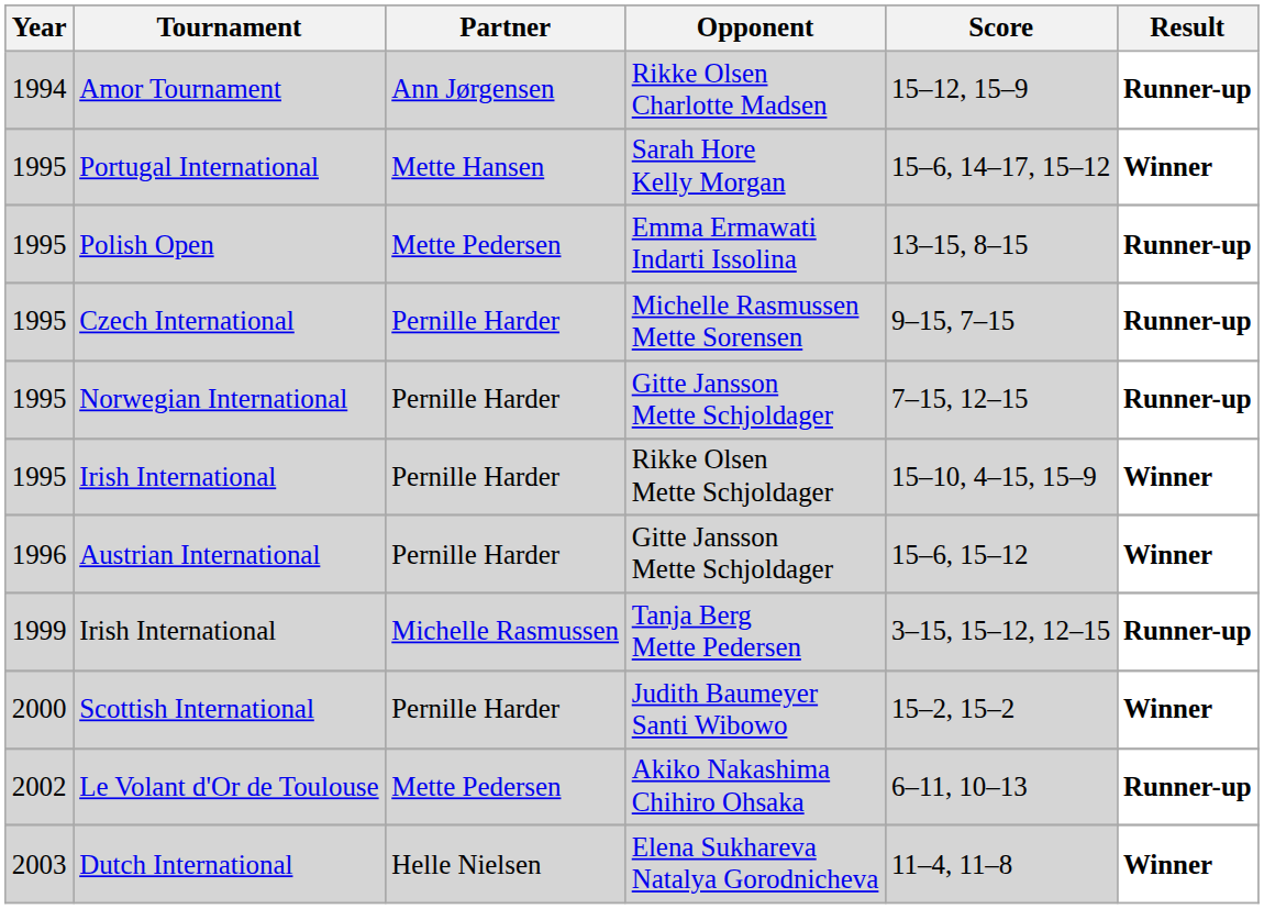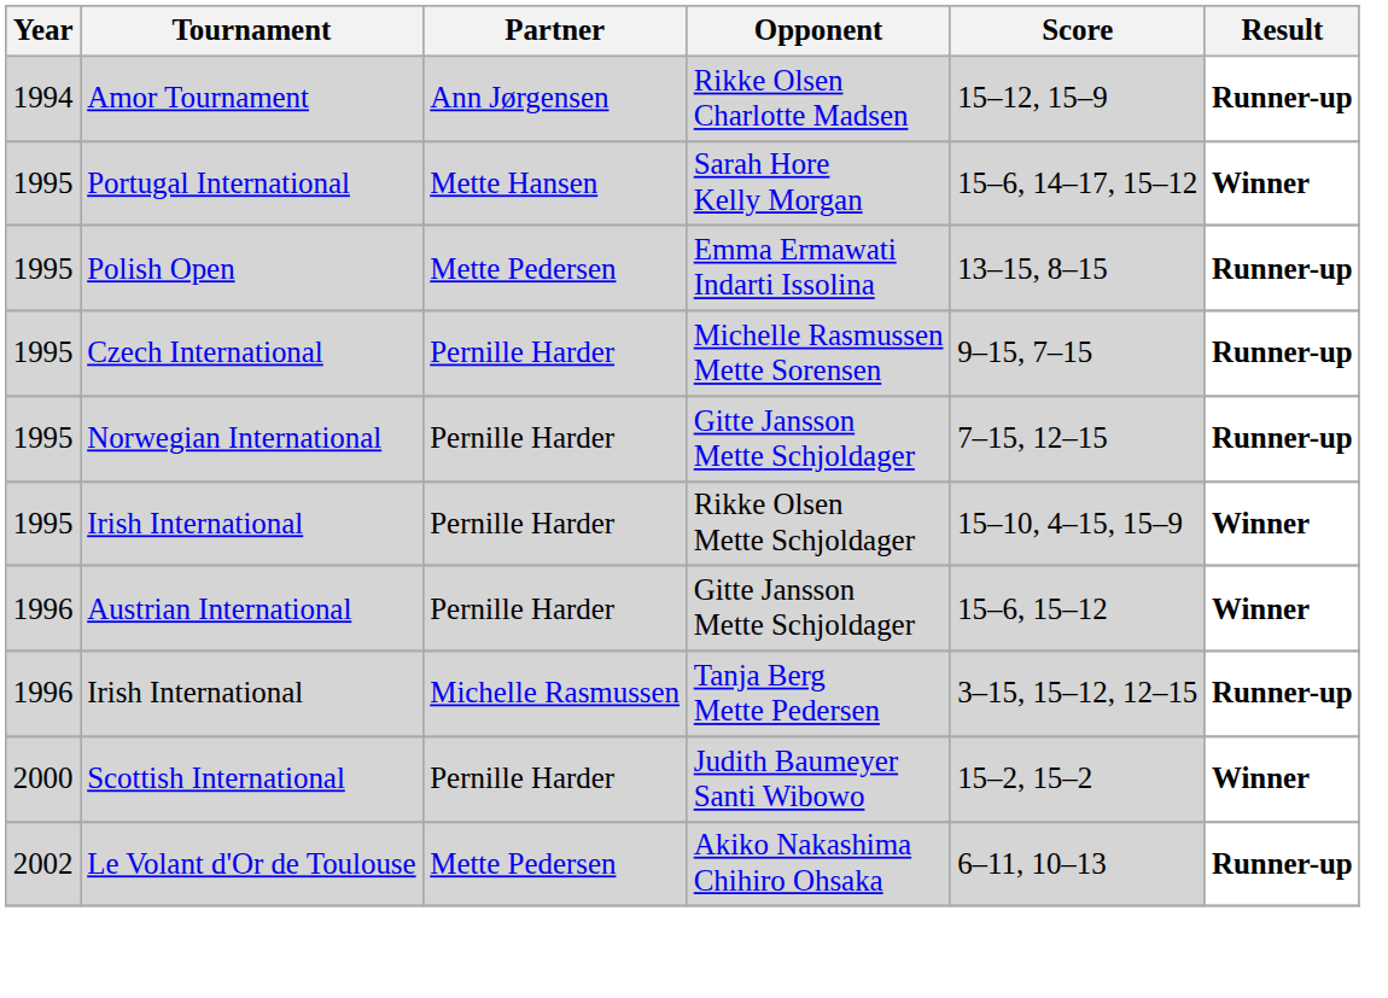 <table class="sortable wikitable" style="font-size: 90%;">
 <tr>
 <th>Year</th>
 <th>Tournament</th>
 <th>Partner</th>
 <th>Opponent</th>
 <th>Score</th>
 <th>Result</th>
 </tr>
 <tr style="background:#D5D5D5">
 <td align="center">1994</td>
 <td align="left"><a href='#'>Amor Tournament</a></td>
 <td align="left"> <a href='#'>Ann Jørgensen</a></td>
 <td align="left"> <a href='#'>Rikke Olsen</a> <br>  <a href='#'>Charlotte Madsen</a></td>
 <td align="left">15–12, 15–9</td>
 <td style="text-align:left; background:white"> <strong>Runner-up</strong></td>
 </tr>
 <tr>
 </tr>
 <tr style="background:#D5D5D5">
 <td align="center">1995</td>
 <td align="left"><a href='#'>Portugal International</a></td>
 <td align="left"> <a href='#'>Mette Hansen</a></td>
 <td align="left"> <a href='#'>Sarah Hore</a> <br>  <a href='#'>Kelly Morgan</a></td>
 <td align="left">15–6, 14–17, 15–12</td>
 <td style="text-align:left; background:white"> <strong>Winner</strong></td>
 </tr>
 <tr>
 </tr>
 <tr style="background:#D5D5D5">
 <td align="center">1995</td>
 <td align="left"><a href='#'>Polish Open</a></td>
 <td align="left"> <a href='#'>Mette Pedersen</a></td>
 <td align="left"> <a href='#'>Emma Ermawati</a> <br>  <a href='#'>Indarti Issolina</a></td>
 <td align="left">13–15, 8–15</td>
 <td style="text-align:left; background:white"> <strong>Runner-up</strong></td>
 </tr>
 <tr>
 </tr>
 <tr style="background:#D5D5D5">
 <td align="center">1995</td>
 <td align="left"><a href='#'>Czech International</a></td>
 <td align="left"> <a href='#'>Pernille Harder</a></td>
 <td align="left"> <a href='#'>Michelle Rasmussen</a><br> <a href='#'>Mette Sorensen</a></td>
 <td align="left">9–15, 7–15</td>
 <td style="text-align:left; background:white"> <strong>Runner-up</strong></td>
 </tr>
 <tr>
 </tr>
 <tr style="background:#D5D5D5">
 <td align="center">1995</td>
 <td align="left"><a href='#'>Norwegian International</a></td>
 <td align="left"> Pernille Harder</td>
 <td align="left"> <a href='#'>Gitte Jansson</a><br> <a href='#'>Mette Schjoldager</a></td>
 <td align="left">7–15, 12–15</td>
 <td style="text-align:left; background:white"> <strong>Runner-up</strong></td>
 </tr>
 <tr>
 </tr>
 <tr style="background:#D5D5D5">
 <td align="center">1995</td>
 <td align="left"><a href='#'>Irish International</a></td>
 <td align="left"> Pernille Harder</td>
 <td align="left"> Rikke Olsen<br> Mette Schjoldager</td>
 <td align="left">15–10, 4–15, 15–9</td>
 <td style="text-align:left; background:white"> <strong>Winner</strong></td>
 </tr>
 <tr>
 </tr>
 <tr style="background:#D5D5D5">
 <td align="center">1996</td>
 <td align="left"><a href='#'>Austrian International</a></td>
 <td align="left"> Pernille Harder</td>
 <td align="left"> Gitte Jansson<br> Mette Schjoldager</td>
 <td align="left">15–6, 15–12</td>
 <td style="text-align:left; background:white"> <strong>Winner</strong></td>
 </tr>
 <tr>
 </tr>
 <tr style="background:#D5D5D5">
-<td align="center">1999</td>
+<td align="center">1996</td>
 <td align="left">Irish International</td>
 <td align="left"> <a href='#'>Michelle Rasmussen</a></td>
 <td align="left"> <a href='#'>Tanja Berg</a> <br>  <a href='#'>Mette Pedersen</a></td>
 <td align="left">3–15, 15–12, 12–15</td>
 <td style="text-align:left; background:white"> <strong>Runner-up</strong></td>
 </tr>
 <tr>
 </tr>
 <tr style="background:#D5D5D5">
 <td align="center">2000</td>
 <td align="left"><a href='#'>Scottish International</a></td>
 <td align="left"> Pernille Harder</td>
 <td align="left"> <a href='#'>Judith Baumeyer</a><br> <a href='#'>Santi Wibowo</a></td>
 <td align="left">15–2, 15–2</td>
 <td style="text-align:left; background:white"> <strong>Winner</strong></td>
 </tr>
 <tr>
 </tr>
 <tr style="background:#D5D5D5">
 <td align="center">2002</td>
 <td align="left"><a href='#'>Le Volant d'Or de Toulouse</a></td>
 <td align="left"> <a href='#'>Mette Pedersen</a></td>
 <td align="left"> <a href='#'>Akiko Nakashima</a><br> <a href='#'>Chihiro Ohsaka</a></td>
 <td align="left">6–11, 10–13</td>
 <td style="text-align:left; background:white"> <strong>Runner-up</strong></td>
 </tr>
 <tr>
 </tr>
-<tr style="background:#D5D5D5">
-<td align="center">2003</td>
-<td align="left"><a href='#'>Dutch International</a></td>
-<td align="left"> Helle Nielsen</td>
-<td align="left"> <a href='#'>Elena Sukhareva</a><br> <a href='#'>Natalya Gorodnicheva</a></td>
-<td align="left">11–4, 11–8</td>
-<td style="text-align:left; background:white"> <strong>Winner</strong></td>
-</tr>
 </table>
